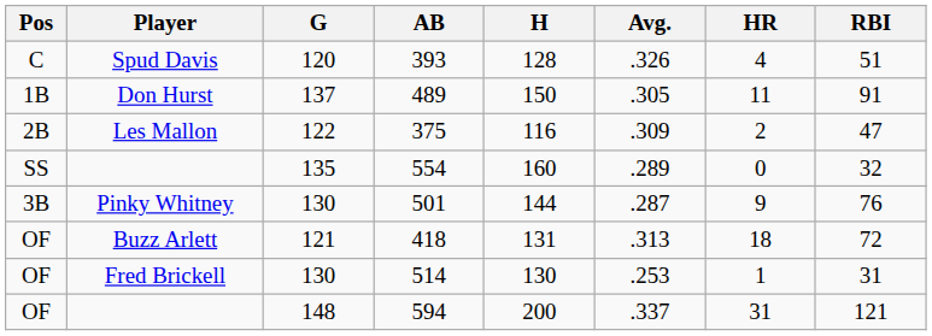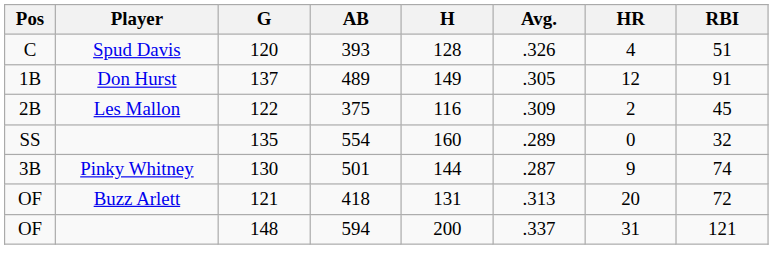 <table class="wikitable sortable">
 <tr>
 <th bgcolor="#DDDDFF" width="5%">Pos</th>
 <th bgcolor="#DDDDFF" width="16%">Player</th>
 <th bgcolor="#DDDDFF" width="9%">G</th>
 <th bgcolor="#DDDDFF" width="9%">AB</th>
 <th bgcolor="#DDDDFF" width="9%">H</th>
 <th bgcolor="#DDDDFF" width="9%">Avg.</th>
 <th bgcolor="#DDDDFF" width="9%">HR</th>
 <th bgcolor="#DDDDFF" width="9%">RBI</th>
 </tr>
 <tr align="center">
 <td>C</td>
 <td><a href='#'>Spud Davis</a></td>
 <td>120</td>
 <td>393</td>
 <td>128</td>
 <td>.326</td>
 <td>4</td>
 <td>51</td>
 </tr>
 <tr align="center">
 <td>1B</td>
 <td><a href='#'>Don Hurst</a></td>
 <td>137</td>
 <td>489</td>
-<td>150</td>
+<td>149</td>
 <td>.305</td>
-<td>11</td>
+<td>12</td>
 <td>91</td>
 </tr>
 <tr align="center">
 <td>2B</td>
 <td><a href='#'>Les Mallon</a></td>
 <td>122</td>
 <td>375</td>
 <td>116</td>
 <td>.309</td>
 <td>2</td>
-<td>47</td>
+<td>45</td>
 </tr>
 <tr align="center">
 <td>SS</td>
 <td></td>
 <td>135</td>
 <td>554</td>
 <td>160</td>
 <td>.289</td>
 <td>0</td>
 <td>32</td>
 </tr>
 <tr align="center">
 <td>3B</td>
 <td><a href='#'>Pinky Whitney</a></td>
 <td>130</td>
 <td>501</td>
 <td>144</td>
 <td>.287</td>
 <td>9</td>
-<td>76</td>
+<td>74</td>
 </tr>
 <tr align="center">
 <td>OF</td>
 <td><a href='#'>Buzz Arlett</a></td>
 <td>121</td>
 <td>418</td>
 <td>131</td>
 <td>.313</td>
-<td>18</td>
+<td>20</td>
 <td>72</td>
-</tr>
-<tr align="center">
-<td>OF</td>
-<td><a href='#'>Fred Brickell</a></td>
-<td>130</td>
-<td>514</td>
-<td>130</td>
-<td>.253</td>
-<td>1</td>
-<td>31</td>
 </tr>
 <tr align="center">
 <td>OF</td>
 <td></td>
 <td>148</td>
 <td>594</td>
 <td>200</td>
 <td>.337</td>
 <td>31</td>
 <td>121</td>
 </tr>
 </table>
